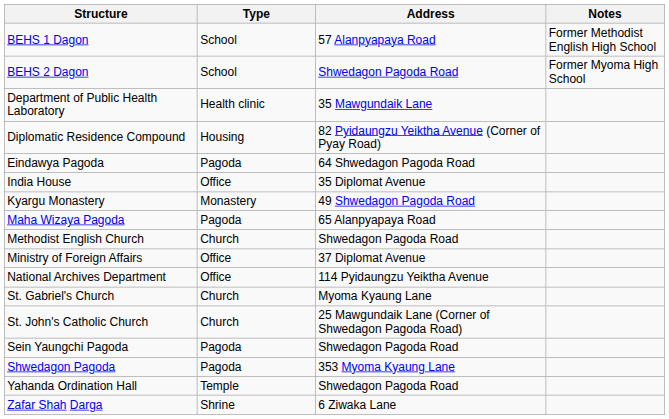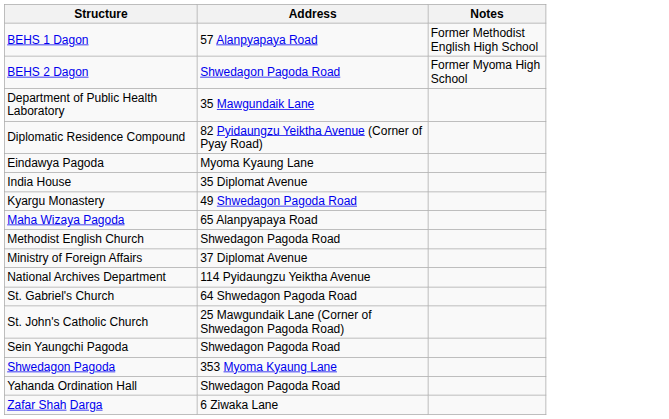 <table class="wikitable" border="1">
 <tr>
 <th width="250">Structure</th>
-<th width="150">Type</th>
 <th width="300">Address</th>
 <th width="150">Notes</th>
 </tr>
 <tr>
 <td><a href='#'>BEHS 1 Dagon</a></td>
-<td>School</td>
 <td>57 <a href='#'>Alanpyapaya Road</a></td>
 <td>Former Methodist English High School</td>
 </tr>
 <tr>
 <td><a href='#'>BEHS 2 Dagon</a></td>
-<td>School</td>
 <td><a href='#'>Shwedagon Pagoda Road</a></td>
 <td>Former Myoma High School</td>
 </tr>
 <tr>
 <td>Department of Public Health Laboratory</td>
-<td>Health clinic</td>
 <td>35 <a href='#'>Mawgundaik Lane</a></td>
 <td></td>
 </tr>
 <tr>
 <td>Diplomatic Residence Compound</td>
-<td>Housing</td>
 <td>82 <a href='#'>Pyidaungzu Yeiktha Avenue</a> (Corner of Pyay Road)</td>
 <td></td>
 </tr>
 <tr>
 <td>Eindawya Pagoda</td>
-<td>Pagoda</td>
-<td>64 Shwedagon Pagoda Road</td>
+<td>Myoma Kyaung Lane</td>
 <td></td>
 </tr>
 <tr>
 <td>India House</td>
-<td>Office</td>
 <td>35 Diplomat Avenue</td>
 <td></td>
 </tr>
 <tr>
 <td>Kyargu Monastery</td>
-<td>Monastery</td>
 <td>49 <a href='#'>Shwedagon Pagoda Road</a></td>
 <td></td>
 </tr>
 <tr>
 <td><a href='#'>Maha Wizaya Pagoda</a></td>
-<td>Pagoda</td>
 <td>65 Alanpyapaya Road</td>
 <td></td>
 </tr>
 <tr>
 <td>Methodist English Church</td>
-<td>Church</td>
 <td>Shwedagon Pagoda Road</td>
 <td></td>
 </tr>
 <tr>
 <td>Ministry of Foreign Affairs</td>
-<td>Office</td>
 <td>37 Diplomat Avenue</td>
 <td></td>
 </tr>
 <tr>
 <td>National Archives Department</td>
-<td>Office</td>
 <td>114 Pyidaungzu Yeiktha Avenue</td>
 <td></td>
 </tr>
 <tr>
 <td>St. Gabriel's Church</td>
-<td>Church</td>
-<td>Myoma Kyaung Lane</td>
+<td>64 Shwedagon Pagoda Road</td>
 <td></td>
 </tr>
 <tr>
 <td>St. John's Catholic Church</td>
-<td>Church</td>
 <td>25 Mawgundaik Lane (Corner of Shwedagon Pagoda Road)</td>
 <td></td>
 </tr>
 <tr>
 <td>Sein Yaungchi Pagoda</td>
-<td>Pagoda</td>
 <td>Shwedagon Pagoda Road</td>
 <td></td>
 </tr>
 <tr>
 <td><a href='#'>Shwedagon Pagoda</a></td>
-<td>Pagoda</td>
 <td>353 <a href='#'>Myoma Kyaung Lane</a></td>
 <td></td>
 </tr>
 <tr>
 <td>Yahanda Ordination Hall</td>
-<td>Temple</td>
 <td>Shwedagon Pagoda Road</td>
 <td></td>
 </tr>
 <tr>
 <td><a href='#'>Zafar Shah</a> <a href='#'>Darga</a></td>
-<td>Shrine</td>
 <td>6 Ziwaka Lane</td>
 <td></td>
 </tr>
 </table>
